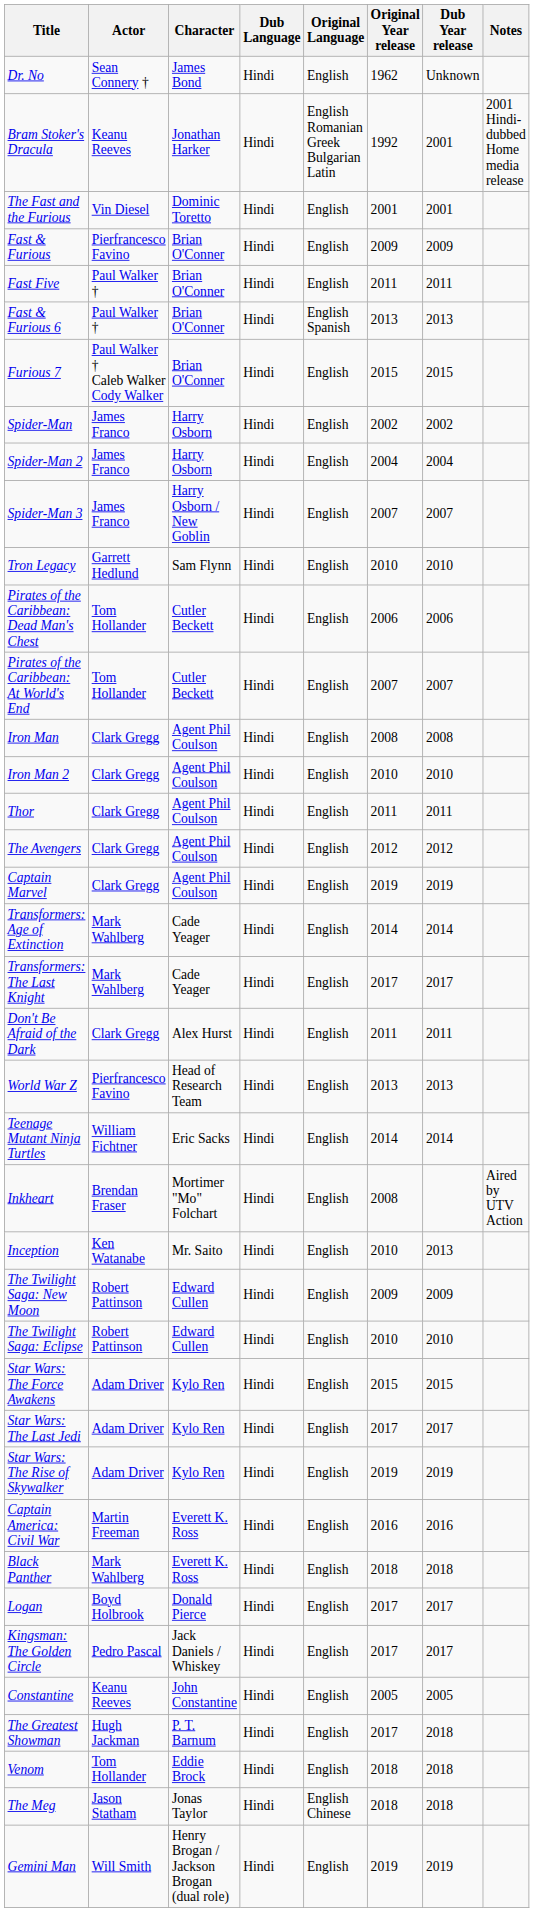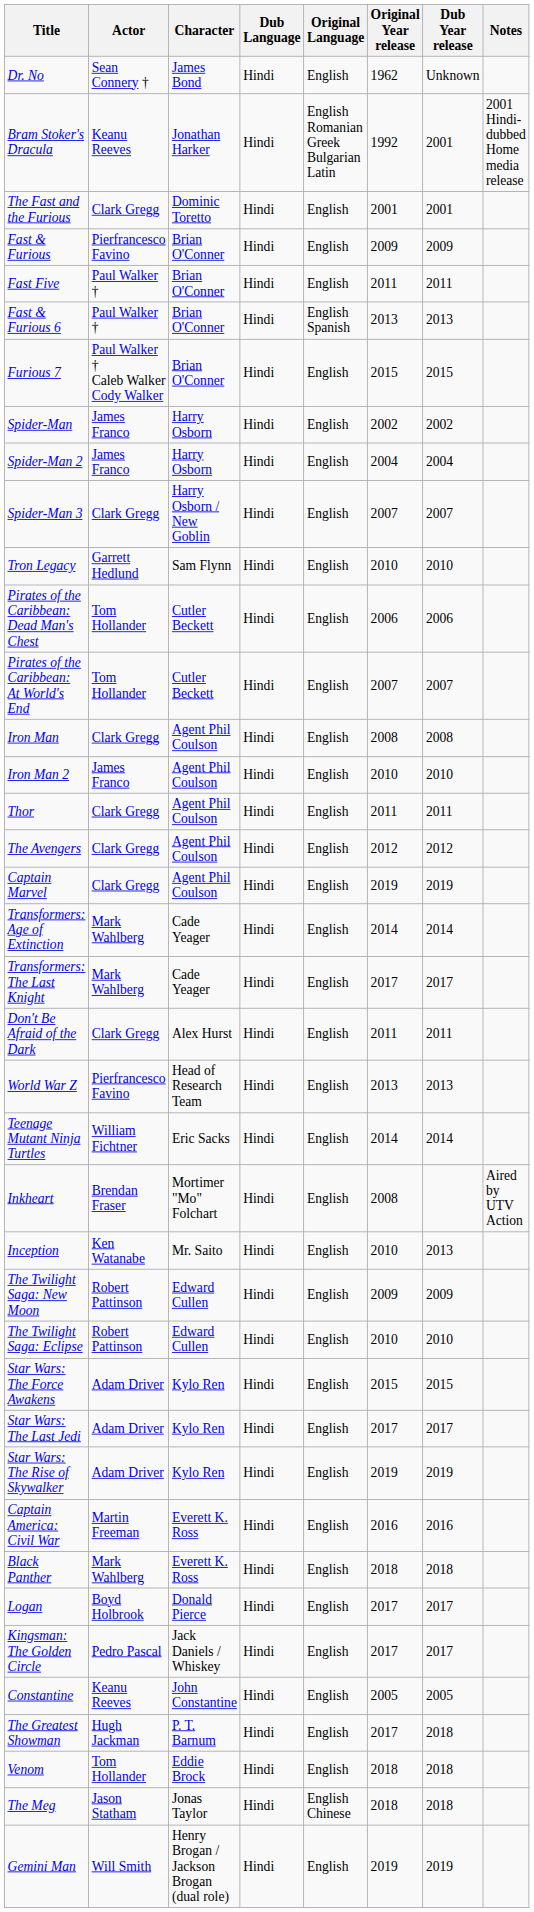 <table class="wikitable sortable">
 <tr>
 <th>Title</th>
 <th>Actor</th>
 <th>Character</th>
 <th>Dub Language</th>
 <th>Original Language</th>
 <th>Original Year release</th>
 <th>Dub Year release</th>
 <th>Notes</th>
 </tr>
 <tr>
 <td><a href='#'><em>Dr. No</em></a></td>
 <td><a href='#'>Sean Connery</a> †</td>
 <td><a href='#'>James Bond</a></td>
 <td>Hindi</td>
 <td>English</td>
 <td>1962</td>
 <td>Unknown</td>
 <td></td>
 </tr>
 <tr>
 <td><em><a href='#'>Bram Stoker's Dracula</a></em></td>
 <td><a href='#'>Keanu Reeves</a></td>
 <td><a href='#'>Jonathan Harker</a></td>
 <td>Hindi</td>
 <td>English <br> Romanian <br> Greek <br> Bulgarian <br> Latin</td>
 <td>1992</td>
 <td>2001</td>
 <td>2001 Hindi-dubbed Home media release</td>
 </tr>
 <tr>
 <td><em><a href='#'>The Fast and the Furious</a></em></td>
-<td><a href='#'>Vin Diesel</a></td>
+<td><a href='#'>Clark Gregg</a></td>
 <td><a href='#'>Dominic Toretto</a></td>
 <td>Hindi</td>
 <td>English</td>
 <td>2001</td>
 <td>2001</td>
 <td></td>
 </tr>
 <tr>
 <td><em><a href='#'>Fast & Furious</a></em></td>
 <td><a href='#'>Pierfrancesco Favino</a></td>
 <td><a href='#'>Brian O'Conner</a></td>
 <td>Hindi</td>
 <td>English</td>
 <td>2009</td>
 <td>2009</td>
 <td></td>
 </tr>
 <tr>
 <td><em><a href='#'>Fast Five</a></em></td>
 <td><a href='#'>Paul Walker</a> †</td>
 <td><a href='#'>Brian O'Conner</a></td>
 <td>Hindi</td>
 <td>English</td>
 <td>2011</td>
 <td>2011</td>
 <td></td>
 </tr>
 <tr>
 <td><em><a href='#'>Fast & Furious 6</a></em></td>
 <td><a href='#'>Paul Walker</a> †</td>
 <td><a href='#'>Brian O'Conner</a></td>
 <td>Hindi</td>
 <td>English <br> Spanish</td>
 <td>2013</td>
 <td>2013</td>
 <td></td>
 </tr>
 <tr>
 <td><em><a href='#'>Furious 7</a></em></td>
 <td><a href='#'>Paul Walker</a> † <br> Caleb Walker <br> <a href='#'>Cody Walker</a></td>
 <td><a href='#'>Brian O'Conner</a></td>
 <td>Hindi</td>
 <td>English</td>
 <td>2015</td>
 <td>2015</td>
 <td></td>
 </tr>
 <tr>
 <td><em><a href='#'>Spider-Man</a></em></td>
 <td><a href='#'>James Franco</a></td>
 <td><a href='#'>Harry Osborn</a></td>
 <td>Hindi</td>
 <td>English</td>
 <td>2002</td>
 <td>2002</td>
 <td></td>
 </tr>
 <tr>
 <td><em><a href='#'>Spider-Man 2</a></em></td>
 <td><a href='#'>James Franco</a></td>
 <td><a href='#'>Harry Osborn</a></td>
 <td>Hindi</td>
 <td>English</td>
 <td>2004</td>
 <td>2004</td>
 <td></td>
 </tr>
 <tr>
 <td><em><a href='#'>Spider-Man 3</a></em></td>
-<td><a href='#'>James Franco</a></td>
+<td><a href='#'>Clark Gregg</a></td>
 <td><a href='#'>Harry Osborn / New Goblin</a></td>
 <td>Hindi</td>
 <td>English</td>
 <td>2007</td>
 <td>2007</td>
 <td></td>
 </tr>
 <tr>
 <td><em><a href='#'>Tron Legacy</a></em></td>
 <td><a href='#'>Garrett Hedlund</a></td>
 <td>Sam Flynn</td>
 <td>Hindi</td>
 <td>English</td>
 <td>2010</td>
 <td>2010</td>
 <td></td>
 </tr>
 <tr>
 <td><em><a href='#'>Pirates of the Caribbean: Dead Man's Chest</a></em></td>
 <td><a href='#'>Tom Hollander</a></td>
 <td><a href='#'>Cutler Beckett</a></td>
 <td>Hindi</td>
 <td>English</td>
 <td>2006</td>
 <td>2006</td>
 <td></td>
 </tr>
 <tr>
 <td><em><a href='#'>Pirates of the Caribbean: At World's End</a></em></td>
 <td><a href='#'>Tom Hollander</a></td>
 <td><a href='#'>Cutler Beckett</a></td>
 <td>Hindi</td>
 <td>English</td>
 <td>2007</td>
 <td>2007</td>
 <td></td>
 </tr>
 <tr>
 <td><em><a href='#'>Iron Man</a></em></td>
 <td><a href='#'>Clark Gregg</a></td>
 <td><a href='#'>Agent Phil Coulson</a></td>
 <td>Hindi</td>
 <td>English</td>
 <td>2008</td>
 <td>2008</td>
 <td></td>
 </tr>
 <tr>
 <td><em><a href='#'>Iron Man 2</a></em></td>
-<td><a href='#'>Clark Gregg</a></td>
+<td><a href='#'>James Franco</a></td>
 <td><a href='#'>Agent Phil Coulson</a></td>
 <td>Hindi</td>
 <td>English</td>
 <td>2010</td>
 <td>2010</td>
 <td></td>
 </tr>
 <tr>
 <td><em><a href='#'>Thor</a></em></td>
 <td><a href='#'>Clark Gregg</a></td>
 <td><a href='#'>Agent Phil Coulson</a></td>
 <td>Hindi</td>
 <td>English</td>
 <td>2011</td>
 <td>2011</td>
 <td></td>
 </tr>
 <tr>
 <td><em><a href='#'>The Avengers</a></em></td>
 <td><a href='#'>Clark Gregg</a></td>
 <td><a href='#'>Agent Phil Coulson</a></td>
 <td>Hindi</td>
 <td>English</td>
 <td>2012</td>
 <td>2012</td>
 <td></td>
 </tr>
 <tr>
 <td><em><a href='#'>Captain Marvel</a></em></td>
 <td><a href='#'>Clark Gregg</a></td>
 <td><a href='#'>Agent Phil Coulson</a></td>
 <td>Hindi</td>
 <td>English</td>
 <td>2019</td>
 <td>2019</td>
 <td></td>
 </tr>
 <tr>
 <td><em><a href='#'>Transformers: Age of Extinction</a></em></td>
 <td><a href='#'>Mark Wahlberg</a></td>
 <td>Cade Yeager</td>
 <td>Hindi</td>
 <td>English</td>
 <td>2014</td>
 <td>2014</td>
 <td></td>
 </tr>
 <tr>
 <td><em><a href='#'>Transformers: The Last Knight</a></em></td>
 <td><a href='#'>Mark Wahlberg</a></td>
 <td>Cade Yeager</td>
 <td>Hindi</td>
 <td>English</td>
 <td>2017</td>
 <td>2017</td>
 <td></td>
 </tr>
 <tr>
 <td><em><a href='#'>Don't Be Afraid of the Dark</a></em></td>
 <td><a href='#'>Clark Gregg</a></td>
 <td>Alex Hurst</td>
 <td>Hindi</td>
 <td>English</td>
 <td>2011</td>
 <td>2011</td>
 <td></td>
 </tr>
 <tr>
 <td><em><a href='#'>World War Z</a></em></td>
 <td><a href='#'>Pierfrancesco Favino</a></td>
 <td>Head of Research Team</td>
 <td>Hindi</td>
 <td>English</td>
 <td>2013</td>
 <td>2013</td>
 <td></td>
 </tr>
 <tr>
 <td><em><a href='#'>Teenage Mutant Ninja Turtles</a></em></td>
 <td><a href='#'>William Fichtner</a></td>
 <td>Eric Sacks</td>
 <td>Hindi</td>
 <td>English</td>
 <td>2014</td>
 <td>2014</td>
 <td></td>
 </tr>
 <tr>
 <td><em><a href='#'>Inkheart</a></em></td>
 <td><a href='#'>Brendan Fraser</a></td>
 <td>Mortimer "Mo" Folchart</td>
 <td>Hindi</td>
 <td>English</td>
 <td>2008</td>
 <td></td>
 <td>Aired by UTV Action</td>
 </tr>
 <tr>
 <td><em><a href='#'>Inception</a></em></td>
 <td><a href='#'>Ken Watanabe</a></td>
 <td>Mr. Saito</td>
 <td>Hindi</td>
 <td>English</td>
 <td>2010</td>
 <td>2013</td>
 <td></td>
 </tr>
 <tr>
 <td><em><a href='#'>The Twilight Saga: New Moon</a></em></td>
 <td><a href='#'>Robert Pattinson</a></td>
 <td><a href='#'>Edward Cullen</a></td>
 <td>Hindi</td>
 <td>English</td>
 <td>2009</td>
 <td>2009</td>
 <td></td>
 </tr>
 <tr>
 <td><em><a href='#'>The Twilight Saga: Eclipse</a></em></td>
 <td><a href='#'>Robert Pattinson</a></td>
 <td><a href='#'>Edward Cullen</a></td>
 <td>Hindi</td>
 <td>English</td>
 <td>2010</td>
 <td>2010</td>
 <td></td>
 </tr>
 <tr>
 <td><em><a href='#'>Star Wars: The Force Awakens</a></em></td>
 <td><a href='#'>Adam Driver</a></td>
 <td><a href='#'>Kylo Ren</a></td>
 <td>Hindi</td>
 <td>English</td>
 <td>2015</td>
 <td>2015</td>
 <td></td>
 </tr>
 <tr>
 <td><em><a href='#'>Star Wars: The Last Jedi</a></em></td>
 <td><a href='#'>Adam Driver</a></td>
 <td><a href='#'>Kylo Ren</a></td>
 <td>Hindi</td>
 <td>English</td>
 <td>2017</td>
 <td>2017</td>
 <td></td>
 </tr>
 <tr>
 <td><em><a href='#'>Star Wars: The Rise of Skywalker</a></em></td>
 <td><a href='#'>Adam Driver</a></td>
 <td><a href='#'>Kylo Ren</a></td>
 <td>Hindi</td>
 <td>English</td>
 <td>2019</td>
 <td>2019</td>
 <td></td>
 </tr>
 <tr>
 <td><em><a href='#'>Captain America:<br>Civil War</a></em></td>
 <td><a href='#'>Martin Freeman</a></td>
 <td><a href='#'>Everett K. Ross</a></td>
 <td>Hindi</td>
 <td>English</td>
 <td>2016</td>
 <td>2016</td>
 <td></td>
 </tr>
 <tr>
 <td><em><a href='#'>Black Panther</a></em></td>
 <td><a href='#'>Mark Wahlberg</a></td>
 <td><a href='#'>Everett K. Ross</a></td>
 <td>Hindi</td>
 <td>English</td>
 <td>2018</td>
 <td>2018</td>
 <td></td>
 </tr>
 <tr>
 <td><em><a href='#'>Logan</a></em></td>
 <td><a href='#'>Boyd Holbrook</a></td>
 <td><a href='#'>Donald Pierce</a></td>
 <td>Hindi</td>
 <td>English</td>
 <td>2017</td>
 <td>2017</td>
 <td></td>
 </tr>
 <tr>
 <td><em><a href='#'>Kingsman: The Golden Circle</a></em></td>
 <td><a href='#'>Pedro Pascal</a></td>
 <td>Jack Daniels / Whiskey</td>
 <td>Hindi</td>
 <td>English</td>
 <td>2017</td>
 <td>2017</td>
 <td></td>
 </tr>
 <tr>
 <td><em><a href='#'>Constantine</a></em></td>
 <td><a href='#'>Keanu Reeves</a></td>
 <td><a href='#'>John Constantine</a></td>
 <td>Hindi</td>
 <td>English</td>
 <td>2005</td>
 <td>2005</td>
 <td></td>
 </tr>
 <tr>
 <td><em><a href='#'>The Greatest Showman</a></em></td>
 <td><a href='#'>Hugh Jackman</a></td>
 <td><a href='#'>P. T. Barnum</a></td>
 <td>Hindi</td>
 <td>English</td>
 <td>2017</td>
 <td>2018</td>
 <td></td>
 </tr>
 <tr>
 <td><em><a href='#'>Venom</a></em></td>
 <td><a href='#'>Tom Hollander</a></td>
 <td><a href='#'>Eddie Brock</a></td>
 <td>Hindi</td>
 <td>English</td>
 <td>2018</td>
 <td>2018</td>
 <td></td>
 </tr>
 <tr>
 <td><em><a href='#'>The Meg</a></em></td>
 <td><a href='#'>Jason Statham</a></td>
 <td>Jonas Taylor</td>
 <td>Hindi</td>
 <td>English<br>Chinese</td>
 <td>2018</td>
 <td>2018</td>
 <td></td>
 </tr>
 <tr>
 <td><em><a href='#'>Gemini Man</a></em></td>
 <td><a href='#'>Will Smith</a></td>
 <td>Henry Brogan / Jackson Brogan (dual role)</td>
 <td>Hindi</td>
 <td>English</td>
 <td>2019</td>
 <td>2019</td>
 <td></td>
 </tr>
 </table>
